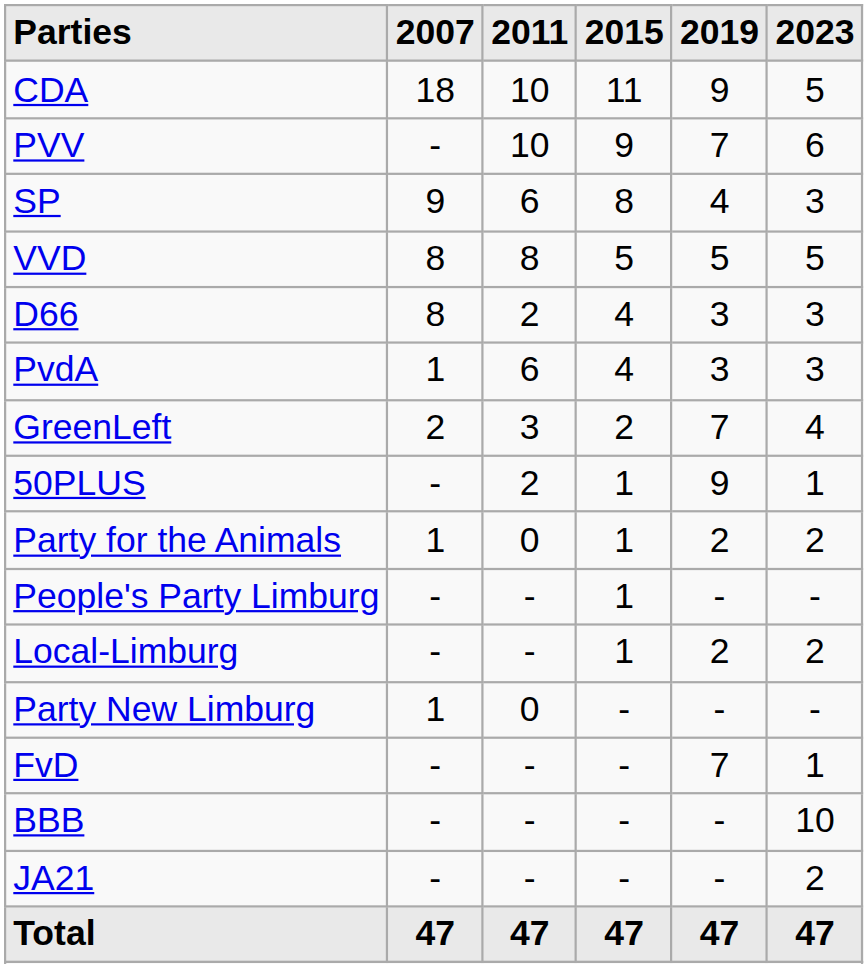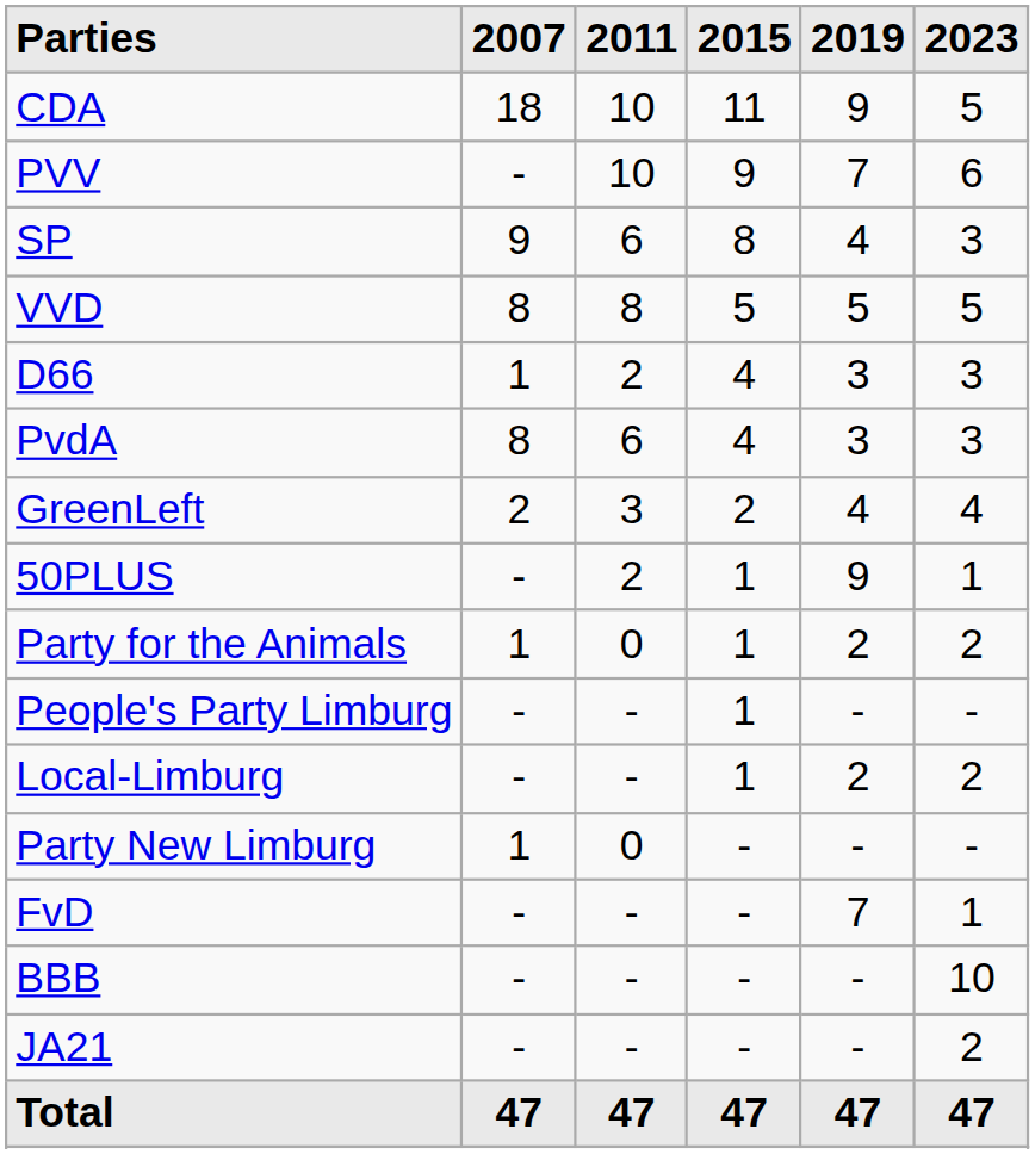 <table class="wikitable sortable" style="text-align:center;">
 <tr>
 <th style="background-color:#E9E9E9;text-align:left;vertical-align:top;">Parties</th>
 <th style="background-color:#E9E9E9;text-align:right;vertical-align:top;">2007</th>
 <th style="background-color:#E9E9E9;text-align:right;vertical-align:top;">2011</th>
 <th style="background-color:#E9E9E9;text-align:right;vertical-align:top;">2015</th>
 <th style="background-color:#E9E9E9;text-align:right;vertical-align:top;">2019</th>
 <th style="background-color:#E9E9E9;text-align:right;vertical-align:top;">2023</th>
 </tr>
 <tr>
 <td style="text-align:left;"><a href='#'>CDA</a></td>
 <td>18</td>
 <td>10</td>
 <td>11</td>
 <td>9</td>
 <td>5</td>
 </tr>
 <tr>
 <td style="text-align:left;"><a href='#'>PVV</a></td>
 <td>-</td>
 <td>10</td>
 <td>9</td>
 <td>7</td>
 <td>6</td>
 </tr>
 <tr>
 <td style="text-align:left;"><a href='#'>SP</a></td>
 <td>9</td>
 <td>6</td>
 <td>8</td>
 <td>4</td>
 <td>3</td>
 </tr>
 <tr>
 <td style="text-align:left;"><a href='#'>VVD</a></td>
 <td>8</td>
 <td>8</td>
 <td>5</td>
 <td>5</td>
 <td>5</td>
 </tr>
 <tr>
 <td style="text-align:left;"><a href='#'>D66</a></td>
-<td>8</td>
+<td>1</td>
 <td>2</td>
 <td>4</td>
 <td>3</td>
 <td>3</td>
 </tr>
 <tr>
 <td style="text-align:left;"><a href='#'>PvdA</a></td>
-<td>1</td>
+<td>8</td>
 <td>6</td>
 <td>4</td>
 <td>3</td>
 <td>3</td>
 </tr>
 <tr>
 <td style="text-align:left;"><a href='#'>GreenLeft</a></td>
 <td>2</td>
 <td>3</td>
 <td>2</td>
-<td>7</td>
+<td>4</td>
 <td>4</td>
 </tr>
 <tr>
 <td style="text-align:left;"><a href='#'>50PLUS</a></td>
 <td>-</td>
 <td>2</td>
 <td>1</td>
 <td>9</td>
 <td>1</td>
 </tr>
 <tr>
 <td style="text-align:left;"><a href='#'>Party for the Animals</a></td>
 <td>1</td>
 <td>0</td>
 <td>1</td>
 <td>2</td>
 <td>2</td>
 </tr>
 <tr>
 <td style="text-align:left;"><a href='#'>People's Party Limburg</a></td>
 <td>-</td>
 <td>-</td>
 <td>1</td>
 <td>-</td>
 <td>-</td>
 </tr>
 <tr>
 <td style="text-align:left;"><a href='#'>Local-Limburg</a></td>
 <td>-</td>
 <td>-</td>
 <td>1</td>
 <td>2</td>
 <td>2</td>
 </tr>
 <tr>
 <td style="text-align:left;"><a href='#'>Party New Limburg</a></td>
 <td>1</td>
 <td>0</td>
 <td>-</td>
 <td>-</td>
 <td>-</td>
 </tr>
 <tr>
 <td style="text-align:left;"><a href='#'>FvD</a></td>
 <td>-</td>
 <td>-</td>
 <td>-</td>
 <td>7</td>
 <td>1</td>
 </tr>
 <tr>
 <td style="text-align:left;"><a href='#'>BBB</a></td>
 <td>-</td>
 <td>-</td>
 <td>-</td>
 <td>-</td>
 <td>10</td>
 </tr>
 <tr>
 <td style="text-align:left;"><a href='#'>JA21</a></td>
 <td>-</td>
 <td>-</td>
 <td>-</td>
 <td>-</td>
 <td>2</td>
 </tr>
 <tr>
 <th style="text-align:left;background-color:#E9E9E9">Total</th>
 <th style="background-color:#E9E9E9">47</th>
 <th style="background-color:#E9E9E9">47</th>
 <th style="background-color:#E9E9E9">47</th>
 <th style="background-color:#E9E9E9">47</th>
 <th style="background-color:#E9E9E9">47</th>
 </tr>
 <tr>
 </tr>
 <tr>
 </tr>
 </table>
